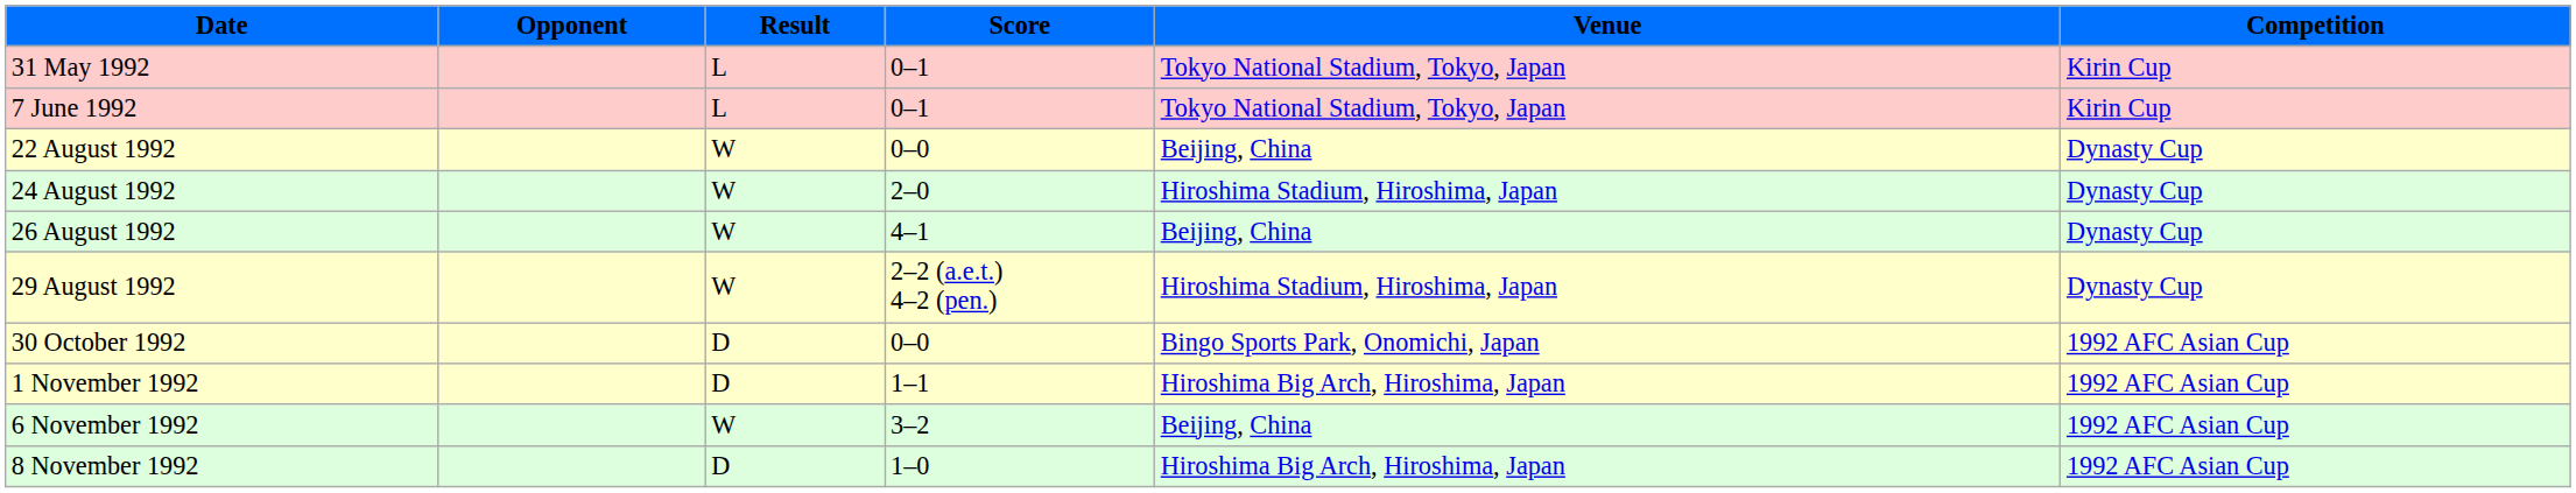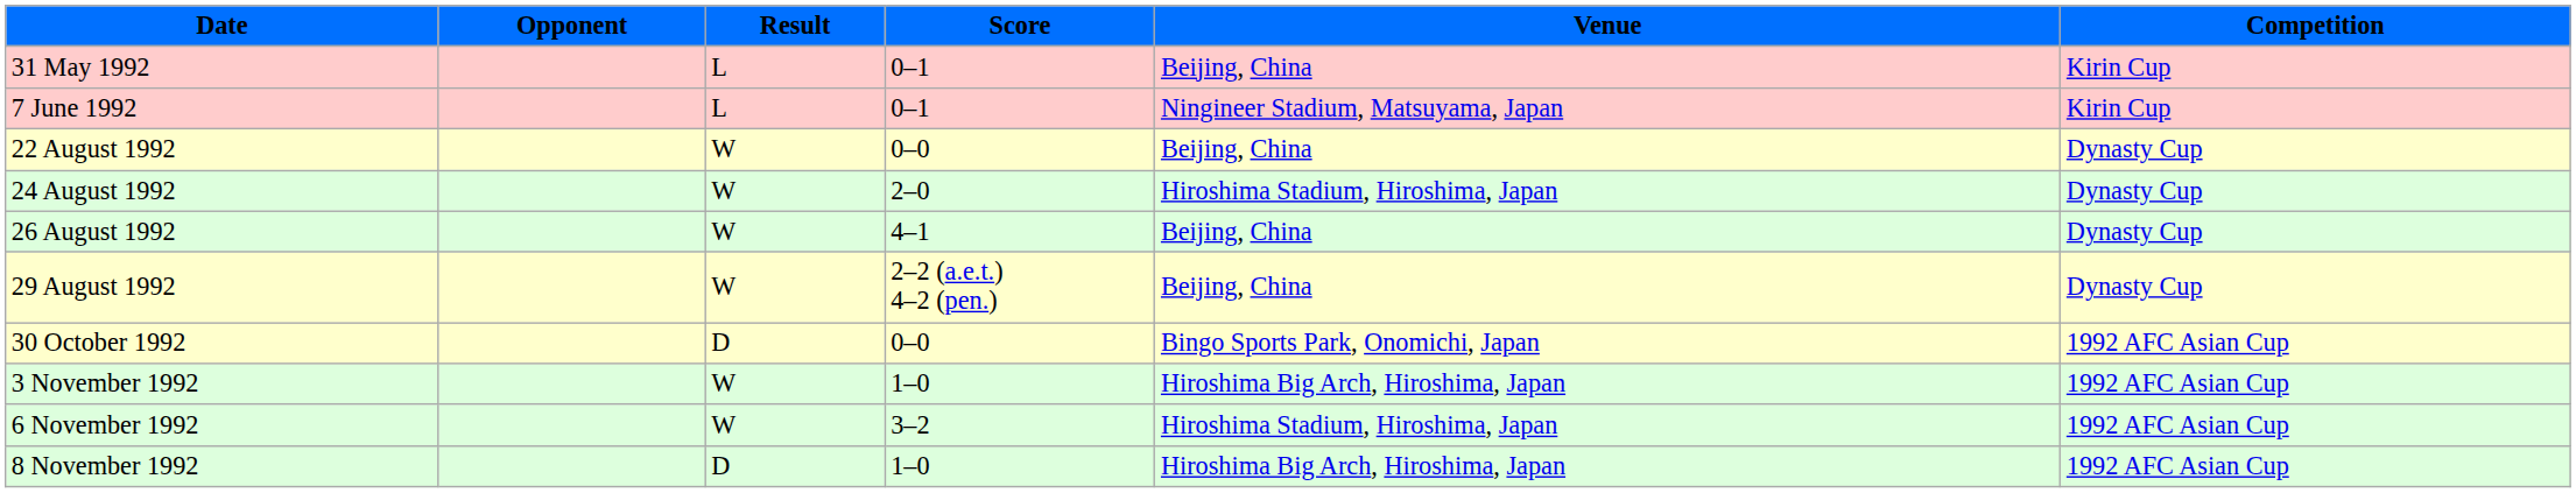 <table width=100% class="wikitable">
 <tr>
 <th style="background:#0070FF;"><span>Date</span></th>
 <th style="background:#0070FF;"><span>Opponent</span></th>
 <th style="background:#0070FF;"><span>Result</span></th>
 <th style="background:#0070FF;"><span>Score</span></th>
 <th style="background:#0070FF;"><span>Venue</span></th>
 <th style="background:#0070FF;"><span>Competition</span></th>
 </tr>
 <tr>
 </tr>
 <tr style="background:#fcc;">
 <td>31 May 1992</td>
 <td></td>
 <td>L</td>
 <td>0–1</td>
-<td> <a href='#'>Tokyo National Stadium</a>, <a href='#'>Tokyo</a>, <a href='#'>Japan</a></td>
+<td> <a href='#'>Beijing</a>, <a href='#'>China</a></td>
 <td><a href='#'>Kirin Cup</a></td>
 </tr>
 <tr style="background:#fcc;">
 <td>7 June 1992</td>
 <td></td>
 <td>L</td>
 <td>0–1</td>
-<td> <a href='#'>Tokyo National Stadium</a>, <a href='#'>Tokyo</a>, <a href='#'>Japan</a></td>
+<td> <a href='#'>Ningineer Stadium</a>, <a href='#'>Matsuyama</a>, <a href='#'>Japan</a></td>
 <td><a href='#'>Kirin Cup</a></td>
 </tr>
 <tr style="background:#ffc;">
 <td>22 August 1992</td>
 <td></td>
 <td>W</td>
 <td>0–0</td>
 <td> <a href='#'>Beijing</a>, <a href='#'>China</a></td>
 <td><a href='#'>Dynasty Cup</a></td>
 </tr>
 <tr style="background:#dfd;">
 <td>24 August 1992</td>
 <td></td>
 <td>W</td>
 <td>2–0</td>
 <td> <a href='#'>Hiroshima Stadium</a>, <a href='#'>Hiroshima</a>, <a href='#'>Japan</a></td>
 <td><a href='#'>Dynasty Cup</a></td>
 </tr>
 <tr style="background:#dfd;">
 <td>26 August 1992</td>
 <td></td>
 <td>W</td>
 <td>4–1</td>
 <td> <a href='#'>Beijing</a>, <a href='#'>China</a></td>
 <td><a href='#'>Dynasty Cup</a></td>
 </tr>
 <tr style="background:#ffc;">
 <td>29 August 1992</td>
 <td></td>
 <td>W</td>
 <td>2–2 (<a href='#'>a.e.t.</a>)<br>4–2 (<a href='#'>pen.</a>)</td>
-<td> <a href='#'>Hiroshima Stadium</a>, <a href='#'>Hiroshima</a>, <a href='#'>Japan</a></td>
+<td> <a href='#'>Beijing</a>, <a href='#'>China</a></td>
 <td><a href='#'>Dynasty Cup</a></td>
 </tr>
 <tr style="background:#ffc;">
 <td>30 October 1992</td>
 <td></td>
 <td>D</td>
 <td>0–0</td>
 <td> <a href='#'>Bingo Sports Park</a>, <a href='#'>Onomichi</a>, <a href='#'>Japan</a></td>
 <td><a href='#'>1992 AFC Asian Cup</a></td>
 </tr>
-<tr style="background:#ffc;">
-<td>1 November 1992</td>
+<tr style="background:#dfd;">
+<td>3 November 1992</td>
 <td></td>
-<td>D</td>
-<td>1–1</td>
+<td>W</td>
+<td>1–0</td>
 <td> <a href='#'>Hiroshima Big Arch</a>, <a href='#'>Hiroshima</a>, <a href='#'>Japan</a></td>
 <td><a href='#'>1992 AFC Asian Cup</a></td>
 </tr>
 <tr style="background:#dfd;">
 <td>6 November 1992</td>
 <td></td>
 <td>W</td>
 <td>3–2</td>
-<td> <a href='#'>Beijing</a>, <a href='#'>China</a></td>
+<td> <a href='#'>Hiroshima Stadium</a>, <a href='#'>Hiroshima</a>, <a href='#'>Japan</a></td>
 <td><a href='#'>1992 AFC Asian Cup</a></td>
 </tr>
 <tr style="background:#dfd;">
 <td>8 November 1992</td>
 <td></td>
 <td>D</td>
 <td>1–0</td>
 <td> <a href='#'>Hiroshima Big Arch</a>, <a href='#'>Hiroshima</a>, <a href='#'>Japan</a></td>
 <td><a href='#'>1992 AFC Asian Cup</a></td>
 </tr>
 </table>
